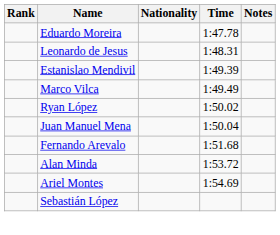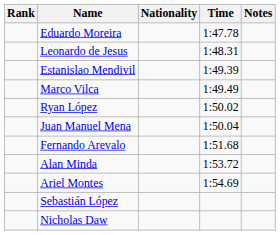 <table class="wikitable sortable" style="text-align:center">
 <tr>
 <th>Rank</th>
 <th>Name</th>
 <th>Nationality</th>
 <th>Time</th>
 <th>Notes</th>
 </tr>
 <tr>
 <td></td>
 <td align=left><a href='#'>Eduardo Moreira</a></td>
 <td align=left></td>
 <td>1:47.78</td>
 <td></td>
 </tr>
 <tr>
 <td></td>
 <td align=left><a href='#'>Leonardo de Jesus</a></td>
 <td align=left></td>
 <td>1:48.31</td>
 <td></td>
 </tr>
 <tr>
 <td></td>
 <td align=left><a href='#'>Estanislao Mendivil</a></td>
 <td align=left></td>
 <td>1:49.39</td>
 <td></td>
 </tr>
 <tr>
 <td></td>
 <td align=left><a href='#'>Marco Vilca</a></td>
 <td align=left></td>
 <td>1:49.49</td>
 <td></td>
 </tr>
 <tr>
 <td></td>
 <td align=left><a href='#'>Ryan López</a></td>
 <td align=left></td>
 <td>1:50.02</td>
 <td></td>
 </tr>
 <tr>
 <td></td>
 <td align=left><a href='#'>Juan Manuel Mena</a></td>
 <td align=left></td>
 <td>1:50.04</td>
 <td></td>
 </tr>
 <tr>
 <td></td>
 <td align=left><a href='#'>Fernando Arevalo</a></td>
 <td align=left></td>
 <td>1:51.68</td>
 <td></td>
 </tr>
 <tr>
 <td></td>
 <td align=left><a href='#'>Alan Minda</a></td>
 <td align=left></td>
 <td>1:53.72</td>
 <td></td>
 </tr>
 <tr>
 <td></td>
 <td align=left><a href='#'>Ariel Montes</a></td>
 <td align=left></td>
 <td>1:54.69</td>
 <td></td>
 </tr>
 <tr>
 <td></td>
 <td align=left><a href='#'>Sebastián López</a></td>
 <td align=left></td>
 <td></td>
 <td></td>
 </tr>
+<tr>
+<td></td>
+<td align=left><a href='#'>Nicholas Daw</a></td>
+<td align=left></td>
+<td></td>
+<td></td>
+</tr>
 </table>
